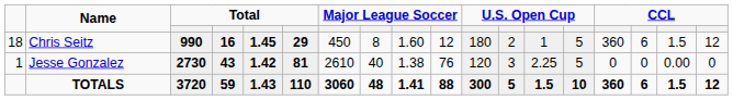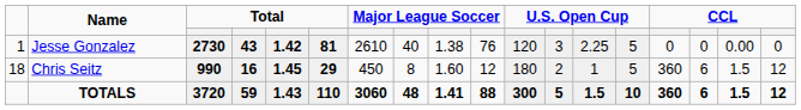 <table class="wikitable" style="text-align:center;">
 <tr>
 <td rowspan="2"  style="width:1%; text-align:center;"><strong></strong></td>
 <td rowspan="2"  style="width:20%; text-align:center;"><strong>Name</strong></td>
 <td colspan="4" style="text-align:center;"><strong>Total</strong></td>
 <td colspan="4" style="text-align:center;"><strong><a href='#'>Major League Soccer</a></strong></td>
 <td colspan="4" style="text-align:center;"><strong><a href='#'>U.S. Open Cup</a></strong></td>
 <td colspan="4" style="text-align:center;"><strong><a href='#'>CCL</a></strong></td>
 </tr>
 <tr>
 <th width=60></th>
 <th width=60></th>
 <th width=60></th>
 <th width=60></th>
 <th width=60></th>
 <th width=60></th>
 <th width=60></th>
 <th width=60></th>
 <th width=60></th>
 <th width=60></th>
 <th width=60></th>
 <th width=60></th>
 <th width=60></th>
 <th width=60></th>
 <th width=60></th>
 <th width=60></th>
 </tr>
 <tr>
+<td style="text-align: right;">1</td>
+<td style="text-align: left;"> <a href='#'>Jesse Gonzalez</a></td>
+<td style="background: #F0F0F0;"><strong>2730</strong></td>
+<td style="background: #F0F0F0;"><strong>43</strong></td>
+<td style="background: #F0F0F0;"><strong>1.42</strong></td>
+<td style="background: #F0F0F0;"><strong>81</strong></td>
+<td>2610</td>
+<td>40</td>
+<td>1.38</td>
+<td>76</td>
+<td style="background: #F0F0F0;">120</td>
+<td style="background: #F0F0F0;">3</td>
+<td style="background: #F0F0F0;">2.25</td>
+<td style="background: #F0F0F0;">5</td>
+<td>0</td>
+<td>0</td>
+<td>0.00</td>
+<td>0</td>
+</tr>
+<tr>
 <td style="text-align: right;">18</td>
 <td style="text-align: left;"> <a href='#'>Chris Seitz</a></td>
 <td style="background: #F0F0F0;"><strong>990</strong></td>
 <td style="background: #F0F0F0;"><strong>16</strong></td>
 <td style="background: #F0F0F0;"><strong>1.45</strong></td>
 <td style="background: #F0F0F0;"><strong>29</strong></td>
 <td>450</td>
 <td>8</td>
 <td>1.60</td>
 <td>12</td>
 <td style="background: #F0F0F0;">180</td>
 <td style="background: #F0F0F0;">2</td>
 <td style="background: #F0F0F0;">1</td>
 <td style="background: #F0F0F0;">5</td>
 <td>360</td>
 <td>6</td>
 <td>1.5</td>
 <td>12</td>
-</tr>
-<tr>
-<td style="text-align: right;">1</td>
-<td style="text-align: left;"> <a href='#'>Jesse Gonzalez</a></td>
-<td style="background: #F0F0F0;"><strong>2730</strong></td>
-<td style="background: #F0F0F0;"><strong>43</strong></td>
-<td style="background: #F0F0F0;"><strong>1.42</strong></td>
-<td style="background: #F0F0F0;"><strong>81</strong></td>
-<td>2610</td>
-<td>40</td>
-<td>1.38</td>
-<td>76</td>
-<td style="background: #F0F0F0;">120</td>
-<td style="background: #F0F0F0;">3</td>
-<td style="background: #F0F0F0;">2.25</td>
-<td style="background: #F0F0F0;">5</td>
-<td>0</td>
-<td>0</td>
-<td>0.00</td>
-<td>0</td>
 </tr>
 <tr>
 <td></td>
 <td><strong>TOTALS</strong></td>
 <td style="background: #F0F0F0;"><strong>3720</strong></td>
 <td style="background: #F0F0F0;"><strong>59</strong></td>
 <td style="background: #F0F0F0;"><strong>1.43</strong></td>
 <td style="background: #F0F0F0;"><strong>110</strong></td>
 <td><strong>3060</strong></td>
 <td><strong>48</strong></td>
 <td><strong>1.41</strong></td>
 <td><strong>88</strong></td>
 <td style="background: #F0F0F0;"><strong>300</strong></td>
 <td style="background: #F0F0F0;"><strong>5</strong></td>
 <td style="background: #F0F0F0;"><strong>1.5</strong></td>
 <td style="background: #F0F0F0;"><strong>10</strong></td>
 <td><strong>360</strong></td>
 <td><strong>6</strong></td>
 <td><strong>1.5</strong></td>
 <td><strong>12</strong></td>
 </tr>
 </table>
